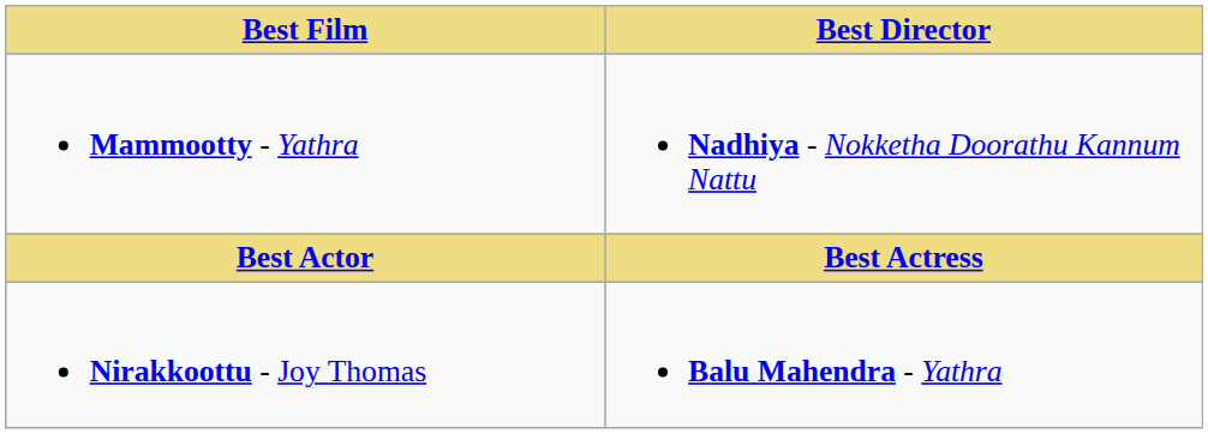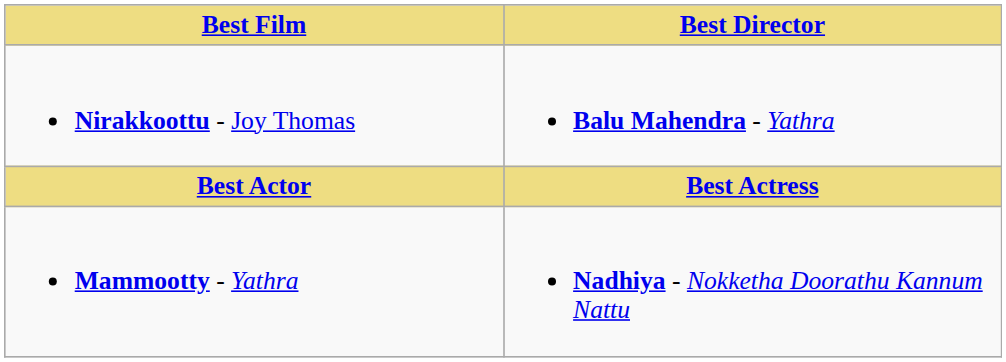 <table class="wikitable" width=100% |>
 <tr>
 <th !  style="background:#eedd82; text-align:center; width:50%;"><a href='#'>Best Film</a></th>
 <th !  style="background:#eedd82; text-align:center; width:50%;"><a href='#'>Best Director</a></th>
 </tr>
 <tr>
-<td valign="top"><br><ul><li><strong><a href='#'>Mammootty</a></strong> - <em><a href='#'>Yathra</a></em></li></ul></td>
-<td valign="top"><br><ul><li><strong><a href='#'>Nadhiya</a></strong> - <em><a href='#'>Nokketha Doorathu Kannum Nattu</a></em></li></ul></td>
+<td valign="top"><br><ul><li><strong><a href='#'>Nirakkoottu</a></strong> - <a href='#'>Joy Thomas</a></li></ul></td>
+<td valign="top"><br><ul><li><strong><a href='#'>Balu Mahendra</a></strong> - <em><a href='#'>Yathra</a></em></li></ul></td>
 </tr>
 <tr>
 <th !  style="background:#eedd82; text-align:center; width:50%;"><a href='#'>Best Actor</a></th>
 <th !  style="background:#eedd82; text-align:center; width:50%;"><a href='#'>Best Actress</a></th>
 </tr>
 <tr>
-<td valign="top"><br><ul><li><strong><a href='#'>Nirakkoottu</a></strong> - <a href='#'>Joy Thomas</a></li></ul></td>
-<td valign="top"><br><ul><li><strong><a href='#'>Balu Mahendra</a></strong> - <em><a href='#'>Yathra</a></em></li></ul></td>
+<td valign="top"><br><ul><li><strong><a href='#'>Mammootty</a></strong> - <em><a href='#'>Yathra</a></em></li></ul></td>
+<td valign="top"><br><ul><li><strong><a href='#'>Nadhiya</a></strong> - <em><a href='#'>Nokketha Doorathu Kannum Nattu</a></em></li></ul></td>
 </tr>
 </table>
